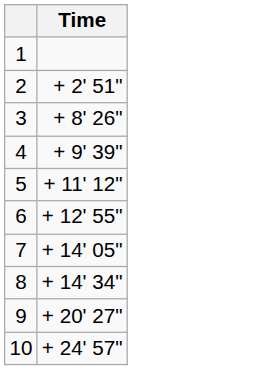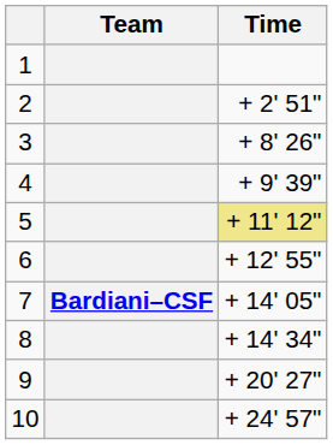 <table class="wikitable plainrowheaders">
 <tr>
 <th></th>
+<th>Team</th>
 <th>Time</th>
 </tr>
 <tr>
 <td style="text-align:center;">1</td>
+<th scope="row"></th>
 <td align=right><strong></strong></td>
 </tr>
 <tr>
 <td style="text-align:center;">2</td>
+<th scope="row"></th>
 <td align=right>+ 2' 51"</td>
 </tr>
 <tr>
 <td style="text-align:center;">3</td>
+<th scope="row"></th>
 <td align=right>+ 8' 26"</td>
 </tr>
 <tr>
 <td style="text-align:center;">4</td>
+<th scope="row"></th>
 <td align=right>+ 9' 39"</td>
 </tr>
 <tr>
 <td style="text-align:center;">5</td>
-<td align=right>+ 11' 12"</td>
+<th scope="row"></th>
+<td align=right style="background: khaki;">+ 11' 12"</td>
 </tr>
 <tr>
 <td style="text-align:center;">6</td>
+<th scope="row"></th>
 <td align=right>+ 12' 55"</td>
 </tr>
 <tr>
 <td style="text-align:center;">7</td>
+<th scope="row"><a href='#'>Bardiani–CSF</a></th>
 <td align=right>+ 14' 05"</td>
 </tr>
 <tr>
 <td style="text-align:center;">8</td>
+<th scope="row"></th>
 <td align=right>+ 14' 34"</td>
 </tr>
 <tr>
 <td style="text-align:center;">9</td>
+<th scope="row"></th>
 <td align=right>+ 20' 27"</td>
 </tr>
 <tr>
 <td style="text-align:center;">10</td>
+<th scope="row"></th>
 <td align=right>+ 24' 57"</td>
 </tr>
 </table>
